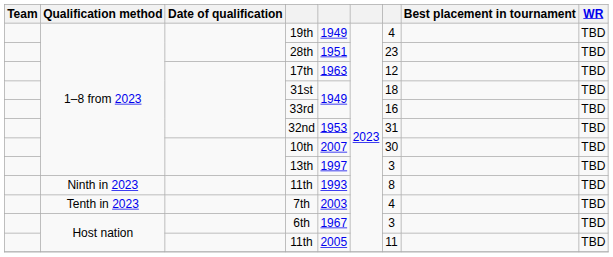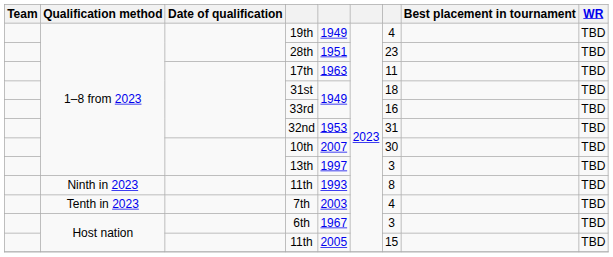 <table class="wikitable sortable">
 <tr>
 <th>Team</th>
 <th>Qualification method</th>
 <th>Date of qualification</th>
 <th></th>
 <th></th>
 <th></th>
 <th></th>
 <th>Best placement in tournament</th>
 <th><a href='#'>WR</a></th>
 </tr>
 <tr>
 <td></td>
 <td rowspan=8 align="center">1–8 from <a href='#'>2023</a></td>
 <td rowspan=2 align="center"></td>
 <td align="center">19th</td>
 <td align="center"><a href='#'>1949</a></td>
 <td rowspan=12 align="center"><a href='#'>2023</a></td>
 <td align="center">4</td>
 <td></td>
 <td align="center">TBD</td>
 </tr>
 <tr>
 <td></td>
 <td align="center">28th</td>
 <td align="center"><a href='#'>1951</a></td>
 <td align="center">23</td>
 <td></td>
 <td align="center">TBD</td>
 </tr>
 <tr>
 <td></td>
 <td rowspan=4 align="center"></td>
 <td align="center">17th</td>
 <td align="center"><a href='#'>1963</a></td>
-<td align="center">12</td>
+<td align="center">11</td>
 <td></td>
 <td align="center">TBD</td>
 </tr>
 <tr>
 <td></td>
 <td align="center">31st</td>
 <td rowspan=2 align="center"><a href='#'>1949</a></td>
 <td align="center">18</td>
 <td></td>
 <td align="center">TBD</td>
 </tr>
 <tr>
 <td></td>
 <td align="center">33rd</td>
 <td align="center">16</td>
 <td></td>
 <td align="center">TBD</td>
 </tr>
 <tr>
 <td></td>
 <td align="center">32nd</td>
 <td align="center"><a href='#'>1953</a></td>
 <td align="center">31</td>
 <td></td>
 <td align="center">TBD</td>
 </tr>
 <tr>
 <td></td>
 <td rowspan=2 align="center"></td>
 <td align="center">10th</td>
 <td align="center"><a href='#'>2007</a></td>
 <td align="center">30</td>
 <td></td>
 <td align="center">TBD</td>
 </tr>
 <tr>
 <td></td>
 <td align="center">13th</td>
 <td align="center"><a href='#'>1997</a></td>
 <td align="center">3</td>
 <td></td>
 <td align="center">TBD</td>
 </tr>
 <tr>
 <td></td>
 <td align="center">Ninth in <a href='#'>2023</a></td>
 <td align="center"></td>
 <td align="center">11th</td>
 <td align="center"><a href='#'>1993</a></td>
 <td align="center">8</td>
 <td></td>
 <td align="center">TBD</td>
 </tr>
 <tr>
 <td></td>
 <td align="center">Tenth in <a href='#'>2023</a></td>
 <td align="center"></td>
 <td align="center">7th</td>
 <td align="center"><a href='#'>2003</a></td>
 <td align="center">4</td>
 <td></td>
 <td align="center">TBD</td>
 </tr>
 <tr>
 <td></td>
 <td rowspan=2 align="center">Host nation</td>
 <td align="center"></td>
 <td align="center">6th</td>
 <td align="center"><a href='#'>1967</a></td>
 <td align="center">3</td>
 <td></td>
 <td align="center">TBD</td>
 </tr>
 <tr>
 <td></td>
 <td align="center"></td>
 <td align="center">11th</td>
 <td align="center"><a href='#'>2005</a></td>
-<td align="center">11</td>
+<td align="center">15</td>
 <td></td>
 <td align="center">TBD</td>
 </tr>
 <tr>
 </tr>
 </table>
